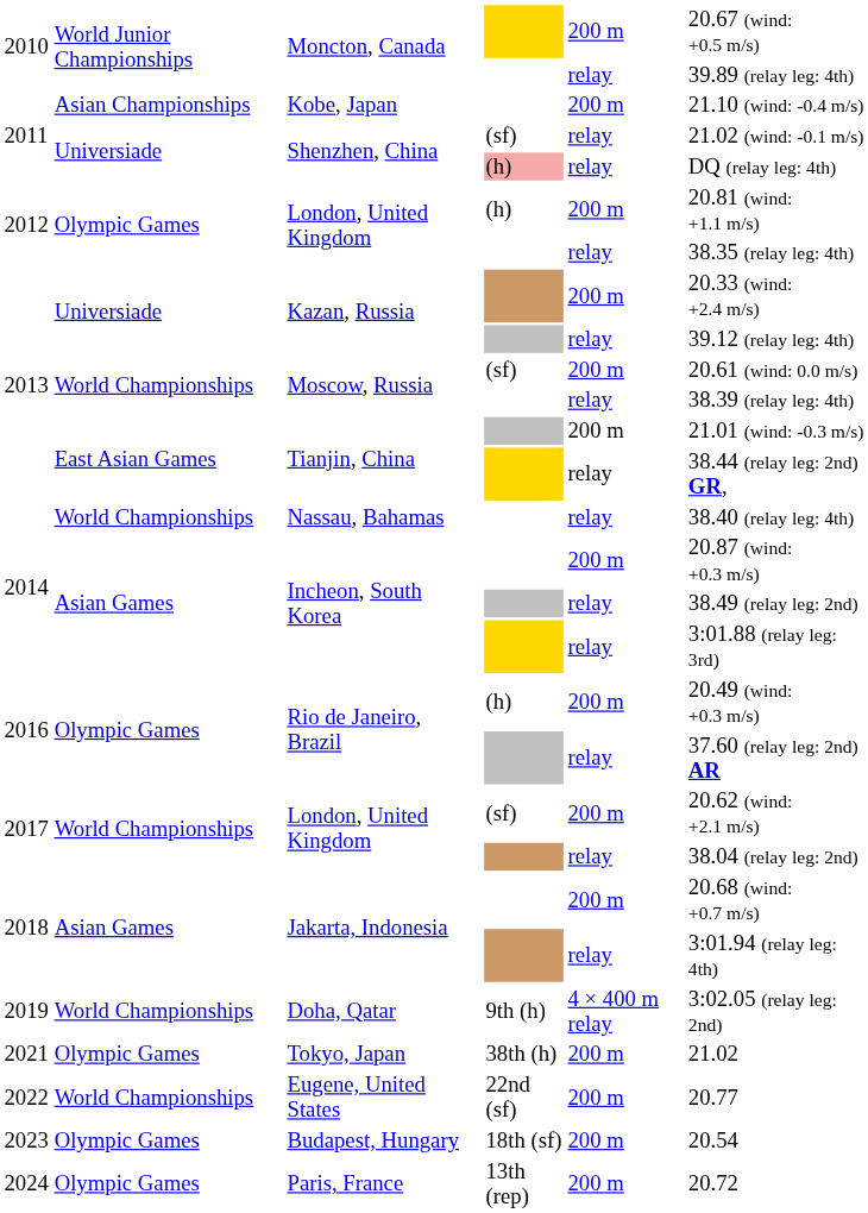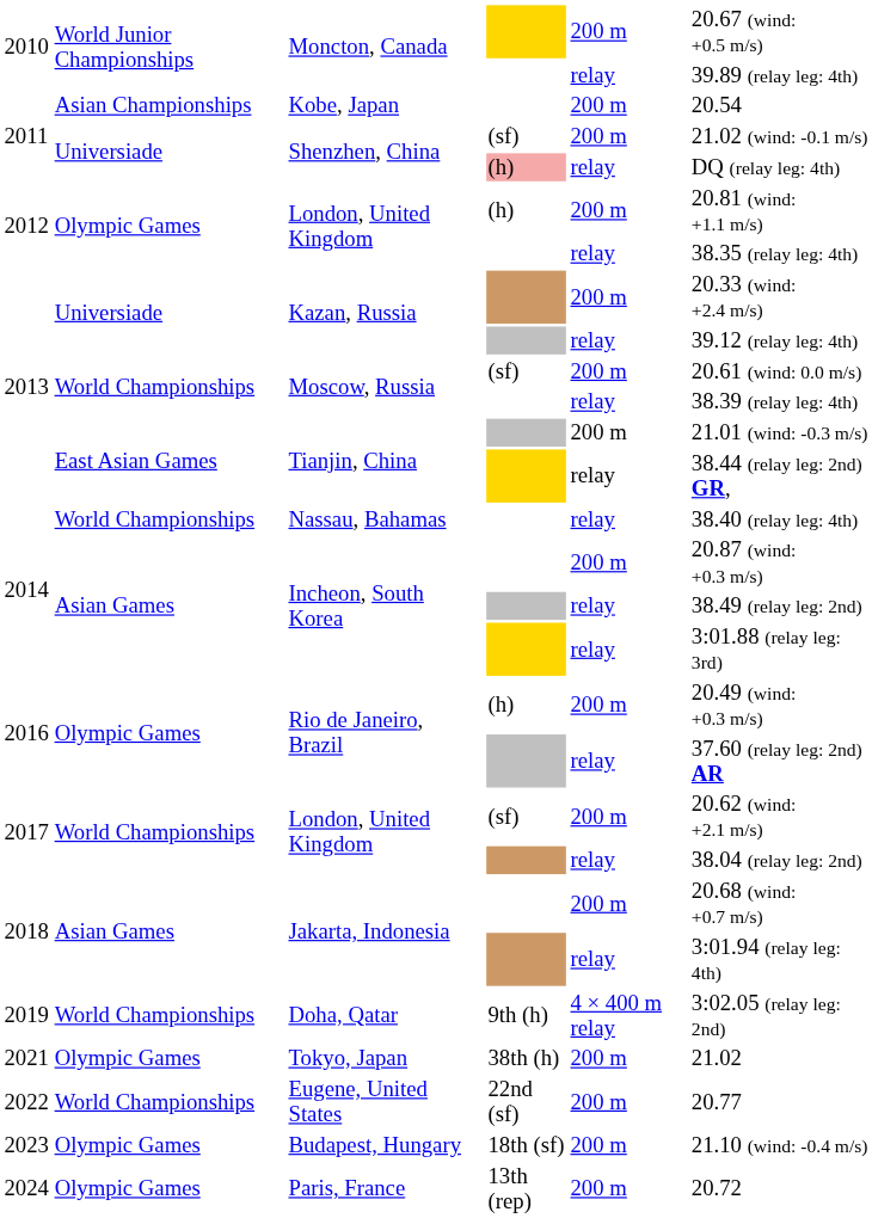 <table>
 <tr>
 <td rowspan=2>2010</td>
 <td rowspan=2><a href='#'>World Junior Championships</a></td>
 <td rowspan=2><a href='#'>Moncton</a>, <a href='#'>Canada</a></td>
 <td bgcolor="gold"></td>
 <td><a href='#'>200 m</a></td>
 <td>20.67 <small>(wind: +0.5 m/s)</small></td>
 </tr>
 <tr>
 <td></td>
 <td><a href='#'> relay</a></td>
 <td>39.89 <small>(relay leg: 4th)</small></td>
 </tr>
 <tr>
 <td rowspan=3>2011</td>
 <td><a href='#'>Asian Championships</a></td>
 <td><a href='#'>Kobe</a>, <a href='#'>Japan</a></td>
 <td></td>
 <td><a href='#'>200 m</a></td>
-<td>21.10 <small>(wind: -0.4 m/s)</small></td>
+<td>20.54</td>
 </tr>
 <tr>
 <td rowspan=2><a href='#'>Universiade</a></td>
 <td rowspan=2><a href='#'>Shenzhen</a>, <a href='#'>China</a></td>
 <td> (sf)</td>
-<td><a href='#'> relay</a></td>
+<td><a href='#'>200 m</a></td>
 <td>21.02 <small>(wind: -0.1 m/s)</small></td>
 </tr>
 <tr>
 <td style="background:#F5A9A9;"> (h)</td>
 <td><a href='#'> relay</a></td>
 <td>DQ <small>(relay leg: 4th)</small></td>
 </tr>
 <tr>
 <td rowspan=2>2012</td>
 <td rowspan=2><a href='#'>Olympic Games</a></td>
 <td rowspan=2><a href='#'>London</a>, <a href='#'>United Kingdom</a></td>
 <td> (h)</td>
 <td><a href='#'>200 m</a></td>
 <td>20.81 <small>(wind: +1.1 m/s)</small></td>
 </tr>
 <tr>
 <td></td>
 <td><a href='#'> relay</a></td>
 <td>38.35 <small>(relay leg: 4th)</small></td>
 </tr>
 <tr>
 <td rowspan=6>2013</td>
 <td rowspan=2><a href='#'>Universiade</a></td>
 <td rowspan=2><a href='#'>Kazan</a>, <a href='#'>Russia</a></td>
 <td bgcolor=cc9966></td>
 <td><a href='#'>200 m</a></td>
 <td>20.33 <small>(wind: +2.4 m/s)</small></td>
 </tr>
 <tr>
 <td bgcolor="silver"></td>
 <td><a href='#'> relay</a></td>
 <td>39.12 <small>(relay leg: 4th)</small></td>
 </tr>
 <tr>
 <td rowspan=2><a href='#'>World Championships</a></td>
 <td rowspan=2><a href='#'>Moscow</a>, <a href='#'>Russia</a></td>
 <td> (sf)</td>
 <td><a href='#'>200 m</a></td>
 <td>20.61 <small>(wind: 0.0 m/s)</small></td>
 </tr>
 <tr>
 <td></td>
 <td><a href='#'> relay</a></td>
 <td>38.39 <small>(relay leg: 4th)</small></td>
 </tr>
 <tr>
 <td rowspan=2><a href='#'>East Asian Games</a></td>
 <td rowspan=2><a href='#'>Tianjin</a>, <a href='#'>China</a></td>
 <td bgcolor="silver"></td>
 <td>200 m</td>
 <td>21.01 <small>(wind: -0.3 m/s)</small></td>
 </tr>
 <tr>
 <td bgcolor="gold"></td>
 <td> relay</td>
 <td>38.44 <small>(relay leg: 2nd)</small> <strong><a href='#'>GR</a></strong>, <strong></strong></td>
 </tr>
 <tr>
 <td rowspan=4>2014</td>
 <td><a href='#'>World Championships</a></td>
 <td><a href='#'>Nassau</a>, <a href='#'>Bahamas</a></td>
 <td></td>
 <td><a href='#'> relay</a></td>
 <td>38.40 <small>(relay leg: 4th)</small></td>
 </tr>
 <tr>
 <td rowspan=3><a href='#'>Asian Games</a></td>
 <td rowspan=3><a href='#'>Incheon</a>, <a href='#'>South Korea</a></td>
 <td></td>
 <td><a href='#'>200 m</a></td>
 <td>20.87 <small>(wind: +0.3 m/s)</small></td>
 </tr>
 <tr>
 <td bgcolor="silver"></td>
 <td><a href='#'> relay</a></td>
 <td>38.49 <small>(relay leg: 2nd)</small></td>
 </tr>
 <tr>
 <td bgcolor="gold"></td>
 <td><a href='#'> relay</a></td>
 <td>3:01.88 <small>(relay leg: 3rd)</small></td>
 </tr>
 <tr>
 <td rowspan=2>2016</td>
 <td rowspan=2><a href='#'>Olympic Games</a></td>
 <td rowspan=2><a href='#'>Rio de Janeiro</a>, <a href='#'>Brazil</a></td>
 <td> (h)</td>
 <td><a href='#'>200 m</a></td>
 <td>20.49 <small>(wind: +0.3 m/s)</small></td>
 </tr>
 <tr>
 <td bgcolor="silver"></td>
 <td><a href='#'> relay</a></td>
 <td>37.60 <small>(relay leg: 2nd)</small> <strong><a href='#'>AR</a></strong></td>
 </tr>
 <tr>
 <td rowspan=2>2017</td>
 <td rowspan=2><a href='#'>World Championships</a></td>
 <td rowspan=2><a href='#'>London</a>, <a href='#'>United Kingdom</a></td>
 <td> (sf)</td>
 <td><a href='#'>200 m</a></td>
 <td>20.62 <small>(wind: +2.1 m/s)</small></td>
 </tr>
 <tr>
 <td bgcolor=cc9966></td>
 <td><a href='#'> relay</a></td>
 <td>38.04 <small>(relay leg: 2nd)</small></td>
 </tr>
 <tr>
 <td rowspan=2>2018</td>
 <td rowspan=2><a href='#'>Asian Games</a></td>
 <td rowspan=2><a href='#'>Jakarta, Indonesia</a></td>
 <td></td>
 <td><a href='#'>200 m</a></td>
 <td>20.68 <small>(wind: +0.7 m/s)</small></td>
 </tr>
 <tr>
 <td bgcolor=cc9966></td>
 <td><a href='#'> relay</a></td>
 <td>3:01.94 <small>(relay leg: 4th)</small></td>
 </tr>
 <tr>
 <td>2019</td>
 <td><a href='#'>World Championships</a></td>
 <td><a href='#'>Doha, Qatar</a></td>
 <td>9th (h)</td>
 <td><a href='#'>4 × 400 m relay</a></td>
 <td>3:02.05 <small>(relay leg: 2nd)</small></td>
 </tr>
 <tr>
 <td>2021</td>
 <td><a href='#'>Olympic Games</a></td>
 <td><a href='#'>Tokyo, Japan</a></td>
 <td>38th (h)</td>
 <td><a href='#'>200 m</a></td>
 <td>21.02</td>
 </tr>
 <tr>
 <td>2022</td>
 <td><a href='#'>World Championships</a></td>
 <td><a href='#'>Eugene, United States</a></td>
 <td>22nd (sf)</td>
 <td><a href='#'>200 m</a></td>
 <td>20.77</td>
 </tr>
 <tr>
 <td>2023</td>
 <td><a href='#'>Olympic Games</a></td>
 <td><a href='#'>Budapest, Hungary</a></td>
 <td>18th (sf)</td>
 <td><a href='#'>200 m</a></td>
-<td>20.54</td>
+<td>21.10 <small>(wind: -0.4 m/s)</small></td>
 </tr>
 <tr>
 <td>2024</td>
 <td><a href='#'>Olympic Games</a></td>
 <td><a href='#'>Paris, France</a></td>
 <td>13th (rep)</td>
 <td><a href='#'>200 m</a></td>
 <td>20.72</td>
 </tr>
 </table>
